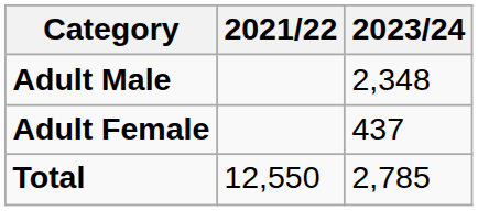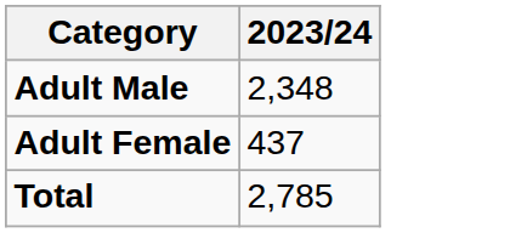 <table class="sortable wikitable">
 <tr>
 <th colspan="1">Category</th>
-<th>2021/22</th>
 <th>2023/24</th>
 </tr>
 <tr>
 <td><strong>Adult Male</strong></td>
-<td></td>
 <td>2,348</td>
 </tr>
 <tr>
 <td><strong>Adult Female</strong></td>
-<td></td>
 <td>437</td>
 </tr>
 <tr>
 <td><strong>Total</strong></td>
-<td>12,550</td>
 <td>2,785</td>
 </tr>
 </table>
